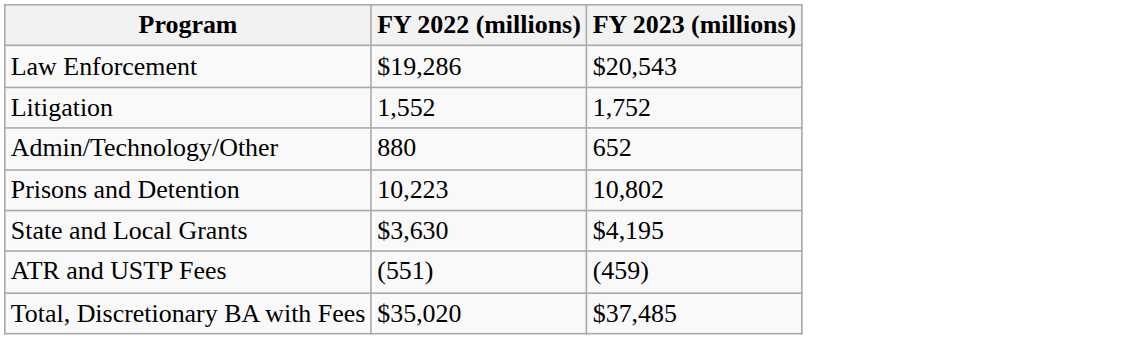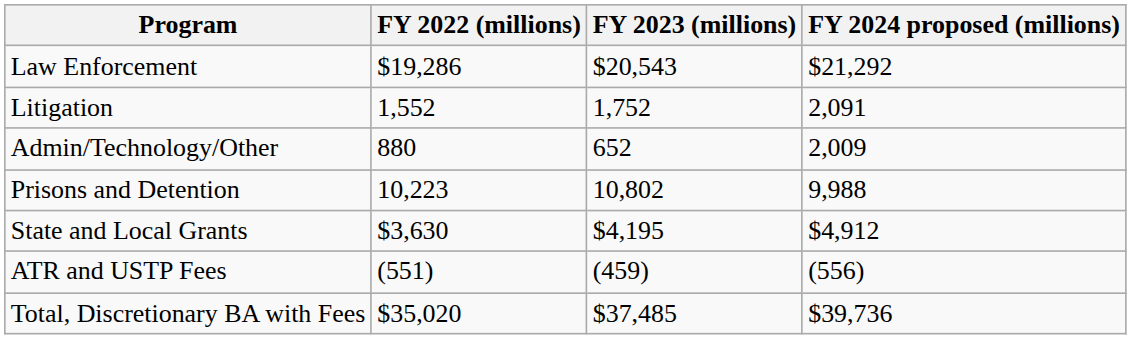 <table class="wikitable">
 <tr>
 <th>Program</th>
 <th>FY 2022 (millions)</th>
 <th>FY 2023 (millions)</th>
+<th>FY 2024 proposed (millions)</th>
 </tr>
 <tr>
 <td>Law Enforcement</td>
 <td>$19,286</td>
 <td>$20,543</td>
+<td>$21,292</td>
 </tr>
 <tr>
 <td>Litigation</td>
 <td>1,552</td>
 <td>1,752</td>
+<td>2,091</td>
 </tr>
 <tr>
 <td>Admin/Technology/Other</td>
 <td>880</td>
 <td>652</td>
+<td>2,009</td>
 </tr>
 <tr>
 <td>Prisons and Detention</td>
 <td>10,223</td>
 <td>10,802</td>
+<td>9,988</td>
 </tr>
 <tr>
 <td>State and Local Grants</td>
 <td>$3,630</td>
 <td>$4,195</td>
+<td>$4,912</td>
 </tr>
 <tr>
 <td>ATR and USTP Fees</td>
 <td>(551)</td>
 <td>(459)</td>
+<td>(556)</td>
 </tr>
 <tr>
 <td>Total, Discretionary BA with Fees</td>
 <td>$35,020</td>
 <td>$37,485</td>
+<td>$39,736</td>
 </tr>
 </table>
